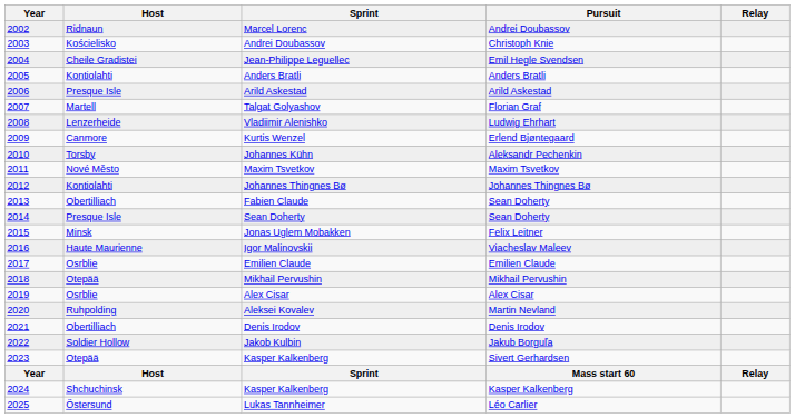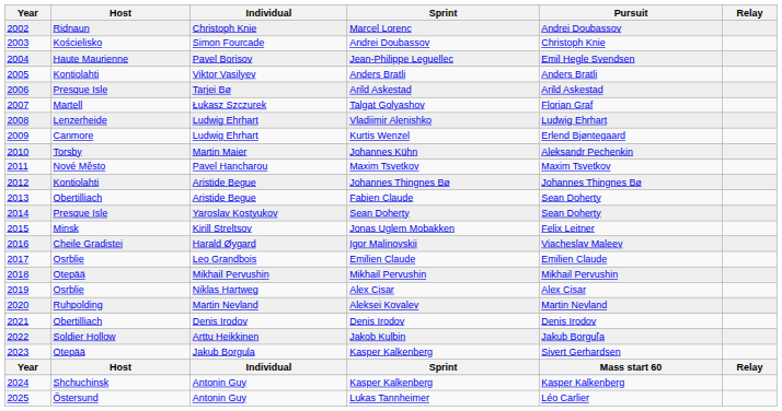 <table class="wikitable" style="font-size:90%; width:90%;">
 <tr style="background:#e0e0e0;">
 <th rowspan=1>Year</th>
 <th rowspan=1>Host</th>
+<th>Individual</th>
 <th>Sprint</th>
 <th>Pursuit</th>
 <th>Relay</th>
 </tr>
 <tr style="background:#efefef;">
 <td><a href='#'>2002</a></td>
 <td> <a href='#'>Ridnaun</a></td>
+<td> <a href='#'>Christoph Knie</a></td>
 <td> <a href='#'>Marcel Lorenc</a></td>
 <td> <a href='#'>Andrei Doubassov</a></td>
 <td></td>
 </tr>
 <tr>
 <td><a href='#'>2003</a></td>
 <td> <a href='#'>Kościelisko</a></td>
+<td> <a href='#'>Simon Fourcade</a></td>
 <td> <a href='#'>Andrei Doubassov</a></td>
 <td> <a href='#'>Christoph Knie</a></td>
 <td></td>
 </tr>
 <tr style="background:#efefef;">
 <td><a href='#'>2004</a></td>
-<td> <a href='#'>Cheile Gradistei</a></td>
+<td> <a href='#'>Haute Maurienne</a></td>
+<td> <a href='#'>Pavel Borisov</a></td>
 <td> <a href='#'>Jean-Philippe Leguellec</a></td>
 <td> <a href='#'>Emil Hegle Svendsen</a></td>
 <td></td>
 </tr>
 <tr>
 <td><a href='#'>2005</a></td>
 <td> <a href='#'>Kontiolahti</a></td>
+<td> <a href='#'>Viktor Vasilyev</a></td>
 <td> <a href='#'>Anders Bratli</a></td>
 <td> <a href='#'>Anders Bratli</a></td>
 <td></td>
 </tr>
 <tr style="background:#efefef;">
 <td><a href='#'>2006</a></td>
 <td> <a href='#'>Presque Isle</a></td>
+<td> <a href='#'>Tarjei Bø</a></td>
 <td> <a href='#'>Arild Askestad</a></td>
 <td> <a href='#'>Arild Askestad</a></td>
 <td></td>
 </tr>
 <tr>
 <td><a href='#'>2007</a></td>
 <td> <a href='#'>Martell</a></td>
+<td> <a href='#'>Łukasz Szczurek</a></td>
 <td> <a href='#'>Talgat Golyashov</a></td>
 <td> <a href='#'>Florian Graf</a></td>
 <td></td>
 </tr>
 <tr style="background:#efefef;">
 <td><a href='#'>2008</a></td>
 <td> <a href='#'>Lenzerheide</a></td>
+<td> <a href='#'>Ludwig Ehrhart</a></td>
 <td> <a href='#'>Vladiimir Alenishko</a></td>
 <td> <a href='#'>Ludwig Ehrhart</a></td>
 <td></td>
 </tr>
 <tr>
 <td><a href='#'>2009</a></td>
 <td> <a href='#'>Canmore</a></td>
+<td> <a href='#'>Ludwig Ehrhart</a></td>
 <td> <a href='#'>Kurtis Wenzel</a></td>
 <td> <a href='#'>Erlend Bjøntegaard</a></td>
 <td></td>
 </tr>
 <tr style="background:#efefef;">
 <td><a href='#'>2010</a></td>
 <td> <a href='#'>Torsby</a></td>
+<td> <a href='#'>Martin Maier</a></td>
 <td> <a href='#'>Johannes Kühn</a></td>
 <td> <a href='#'>Aleksandr Pechenkin</a></td>
 <td></td>
 </tr>
 <tr>
 <td><a href='#'>2011</a></td>
 <td> <a href='#'>Nové Město</a></td>
+<td> <a href='#'>Pavel Hancharou</a></td>
 <td> <a href='#'>Maxim Tsvetkov</a></td>
 <td> <a href='#'>Maxim Tsvetkov</a></td>
 <td></td>
 </tr>
 <tr style="background:#efefef;">
 <td><a href='#'>2012</a></td>
 <td> <a href='#'>Kontiolahti</a></td>
+<td> <a href='#'>Aristide Begue</a></td>
 <td> <a href='#'>Johannes Thingnes Bø</a></td>
 <td> <a href='#'>Johannes Thingnes Bø</a></td>
 <td></td>
 </tr>
 <tr>
 <td><a href='#'>2013</a></td>
 <td> <a href='#'>Obertilliach</a></td>
+<td> <a href='#'>Aristide Begue</a></td>
 <td> <a href='#'>Fabien Claude</a></td>
 <td> <a href='#'>Sean Doherty</a></td>
 <td></td>
 </tr>
 <tr style="background:#efefef;">
 <td><a href='#'>2014</a></td>
 <td> <a href='#'>Presque Isle</a></td>
+<td> <a href='#'>Yaroslav Kostyukov</a></td>
 <td> <a href='#'>Sean Doherty</a></td>
 <td> <a href='#'>Sean Doherty</a></td>
 <td></td>
 </tr>
 <tr>
 <td><a href='#'>2015</a></td>
 <td> <a href='#'>Minsk</a></td>
+<td> <a href='#'>Kirill Streltsov</a></td>
 <td> <a href='#'>Jonas Uglem Mobakken</a></td>
 <td> <a href='#'>Felix Leitner</a></td>
 <td></td>
 </tr>
 <tr style="background:#efefef;">
 <td><a href='#'>2016</a></td>
-<td> <a href='#'>Haute Maurienne</a></td>
+<td> <a href='#'>Cheile Gradistei</a></td>
+<td> <a href='#'>Harald Øygard</a></td>
 <td> <a href='#'>Igor Malinovskii</a></td>
 <td> <a href='#'>Viacheslav Maleev</a></td>
 <td></td>
 </tr>
 <tr>
 <td><a href='#'>2017</a></td>
 <td> <a href='#'>Osrblie</a></td>
+<td> <a href='#'>Leo Grandbois</a></td>
 <td> <a href='#'>Emilien Claude</a></td>
 <td> <a href='#'>Emilien Claude</a></td>
 <td></td>
 </tr>
 <tr style="background:#efefef;">
 <td><a href='#'>2018</a></td>
 <td> <a href='#'>Otepää</a></td>
 <td> <a href='#'>Mikhail Pervushin</a></td>
 <td> <a href='#'>Mikhail Pervushin</a></td>
+<td> <a href='#'>Mikhail Pervushin</a></td>
 <td></td>
 </tr>
 <tr>
 <td><a href='#'>2019</a></td>
 <td> <a href='#'>Osrblie</a></td>
+<td> <a href='#'>Niklas Hartweg</a></td>
 <td> <a href='#'>Alex Cisar</a></td>
 <td> <a href='#'>Alex Cisar</a></td>
 <td></td>
 </tr>
 <tr style="background:#efefef;">
 <td><a href='#'>2020</a></td>
 <td> <a href='#'>Ruhpolding</a></td>
+<td> <a href='#'>Martin Nevland</a></td>
 <td> <a href='#'>Aleksei Kovalev</a></td>
 <td> <a href='#'>Martin Nevland</a></td>
 <td></td>
 </tr>
 <tr>
 <td><a href='#'>2021</a></td>
 <td> <a href='#'>Obertilliach</a></td>
 <td> <a href='#'>Denis Irodov</a></td>
 <td> <a href='#'>Denis Irodov</a></td>
+<td> <a href='#'>Denis Irodov</a></td>
 <td></td>
 </tr>
 <tr style="background:#efefef;">
 <td><a href='#'>2022</a></td>
 <td> <a href='#'>Soldier Hollow</a></td>
+<td> <a href='#'>Arttu Heikkinen</a></td>
 <td> <a href='#'>Jakob Kulbin</a></td>
 <td> <a href='#'>Jakub Borguľa</a></td>
 <td></td>
 </tr>
 <tr>
 <td><a href='#'>2023</a></td>
 <td> <a href='#'>Otepää</a></td>
+<td> <a href='#'>Jakub Borgula</a></td>
 <td> <a href='#'>Kasper Kalkenberg</a></td>
 <td> <a href='#'>Sivert Gerhardsen</a></td>
 <td></td>
 </tr>
 <tr style="background:#e0e0e0;">
 <th rowspan=1>Year</th>
 <th rowspan=1>Host</th>
+<th>Individual</th>
 <th>Sprint</th>
 <th>Mass start 60</th>
 <th>Relay</th>
 </tr>
 <tr>
 <td><a href='#'>2024</a></td>
 <td> <a href='#'>Shchuchinsk</a></td>
+<td> <a href='#'>Antonin Guy</a></td>
 <td> <a href='#'>Kasper Kalkenberg</a></td>
 <td> <a href='#'>Kasper Kalkenberg</a></td>
 <td></td>
 </tr>
 <tr>
 <td><a href='#'>2025</a></td>
 <td> <a href='#'>Östersund</a></td>
+<td> <a href='#'>Antonin Guy</a></td>
 <td> <a href='#'>Lukas Tannheimer</a></td>
 <td> <a href='#'>Léo Carlier</a></td>
 <td></td>
 </tr>
 </table>
